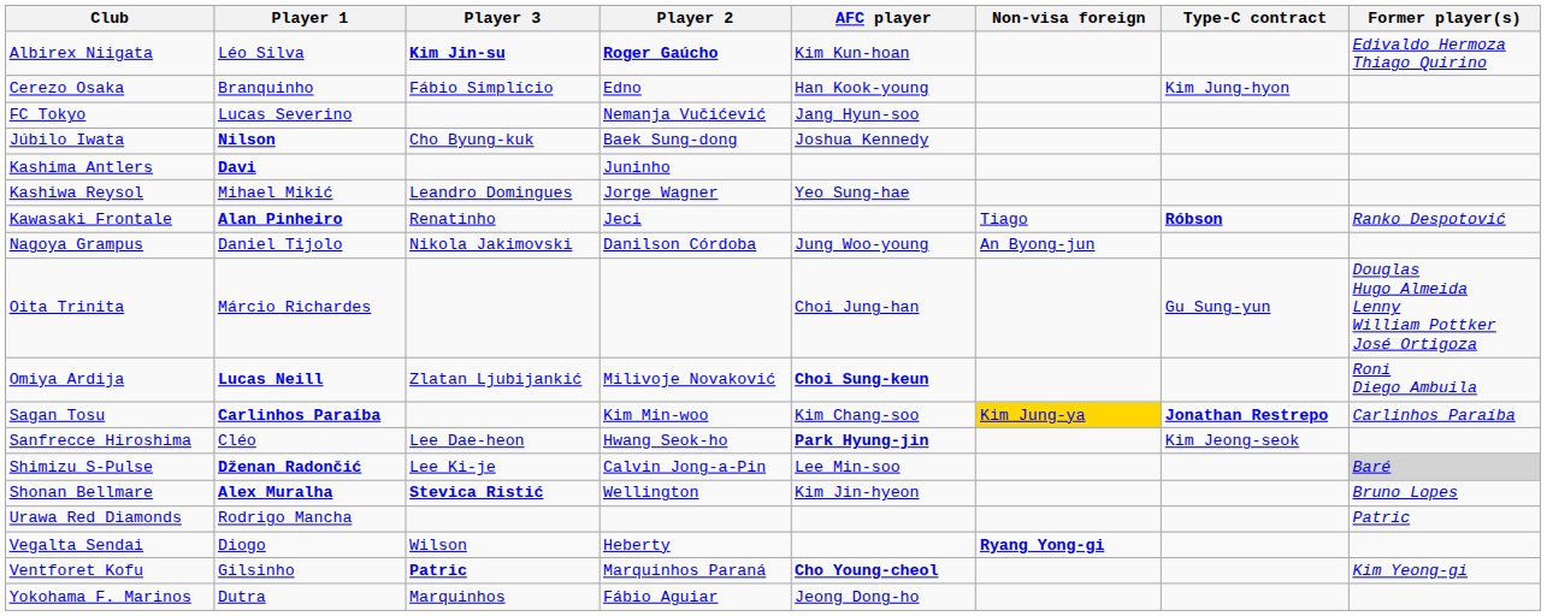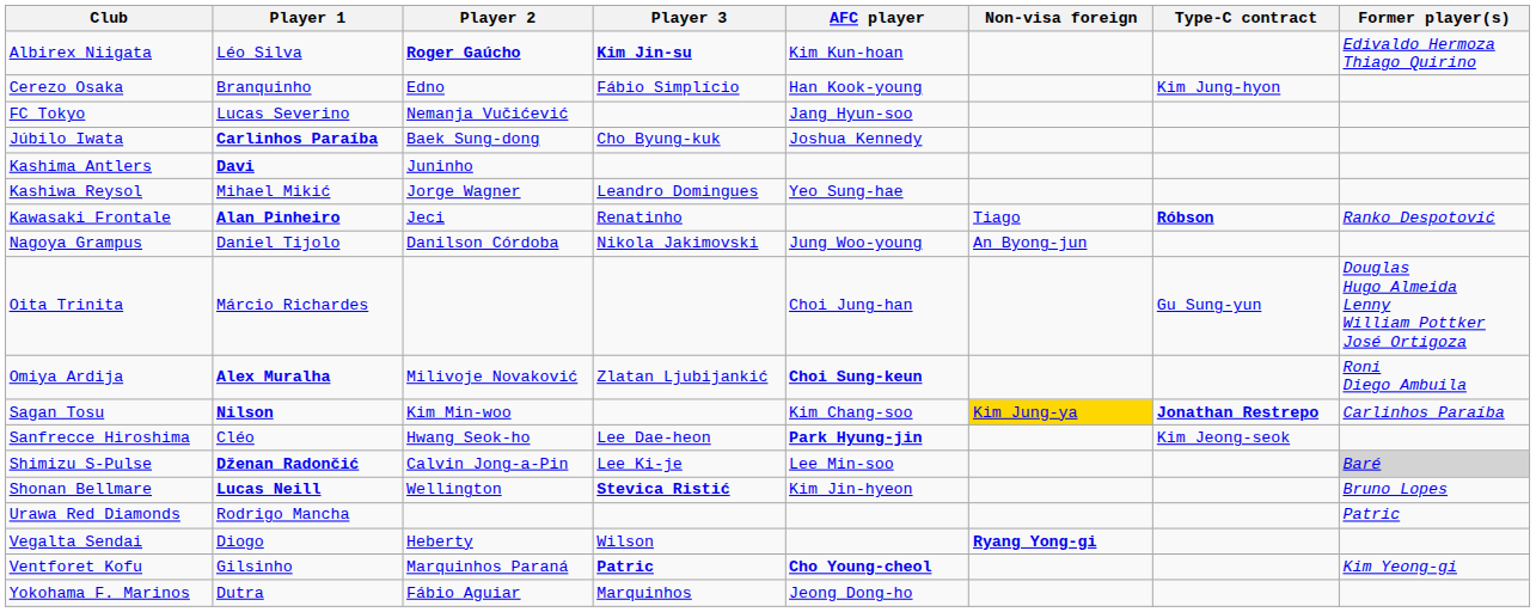 <table class="wikitable">
 <tr>
 <th style="width:190px;">Club</th>
 <th style="width:170px;">Player 1</th>
+<th style="width:170px;">Player 2</th>
 <th style="width:170px;">Player 3</th>
-<th style="width:170px;">Player 2</th>
 <th style="width:170px;"><a href='#'>AFC</a> player</th>
 <th style="width:170px;">Non-visa foreign</th>
 <th style="width:170px;">Type-C contract</th>
 <th style="width:170px;">Former player(s)</th>
 </tr>
 <tr>
 <td><a href='#'>Albirex Niigata</a></td>
 <td> <a href='#'>Léo Silva</a></td>
+<td> <strong><a href='#'>Roger Gaúcho</a></strong></td>
 <td> <strong><a href='#'>Kim Jin-su</a></strong></td>
-<td> <strong><a href='#'>Roger Gaúcho</a></strong></td>
 <td> <a href='#'>Kim Kun-hoan</a></td>
 <td></td>
 <td></td>
 <td> <em><a href='#'>Edivaldo Hermoza</a></em> <br>  <em><a href='#'>Thiago Quirino</a></em></td>
 </tr>
 <tr>
 <td><a href='#'>Cerezo Osaka</a></td>
 <td> <a href='#'>Branquinho</a></td>
+<td> <a href='#'>Edno</a></td>
 <td> <a href='#'>Fábio Simplício</a></td>
-<td> <a href='#'>Edno</a></td>
 <td> <a href='#'>Han Kook-young</a></td>
 <td></td>
 <td> <a href='#'>Kim Jung-hyon</a></td>
 <td></td>
 </tr>
 <tr>
 <td><a href='#'>FC Tokyo</a></td>
 <td> <a href='#'>Lucas Severino</a></td>
+<td> <a href='#'>Nemanja Vučićević</a></td>
 <td></td>
-<td> <a href='#'>Nemanja Vučićević</a></td>
 <td> <a href='#'>Jang Hyun-soo</a></td>
 <td></td>
 <td></td>
 <td></td>
 </tr>
 <tr>
 <td><a href='#'>Júbilo Iwata</a></td>
-<td> <strong><a href='#'>Nilson</a></strong></td>
+<td> <strong><a href='#'>Carlinhos Paraíba</a></strong></td>
+<td> <a href='#'>Baek Sung-dong</a></td>
 <td> <a href='#'>Cho Byung-kuk</a></td>
-<td> <a href='#'>Baek Sung-dong</a></td>
 <td> <a href='#'>Joshua Kennedy</a></td>
 <td></td>
 <td></td>
 <td></td>
 </tr>
 <tr>
 <td><a href='#'>Kashima Antlers</a></td>
 <td><strong> <a href='#'>Davi</a></strong></td>
+<td> <a href='#'>Juninho</a></td>
 <td></td>
-<td> <a href='#'>Juninho</a></td>
 <td></td>
 <td></td>
 <td></td>
 <td></td>
 </tr>
 <tr>
 <td><a href='#'>Kashiwa Reysol</a></td>
 <td> <a href='#'>Mihael Mikić</a></td>
+<td> <a href='#'>Jorge Wagner</a></td>
 <td> <a href='#'>Leandro Domingues</a></td>
-<td> <a href='#'>Jorge Wagner</a></td>
 <td> <a href='#'>Yeo Sung-hae</a></td>
 <td></td>
 <td></td>
 <td></td>
 </tr>
 <tr>
 <td><a href='#'>Kawasaki Frontale</a></td>
 <td> <strong><a href='#'>Alan Pinheiro</a></strong></td>
+<td> <a href='#'>Jeci</a></td>
 <td> <a href='#'>Renatinho</a></td>
-<td> <a href='#'>Jeci</a></td>
 <td></td>
 <td> <a href='#'>Tiago</a></td>
 <td> <strong><a href='#'>Róbson</a></strong></td>
 <td> <em><a href='#'>Ranko Despotović</a></em></td>
 </tr>
 <tr>
 <td><a href='#'>Nagoya Grampus</a></td>
 <td> <a href='#'>Daniel Tijolo</a></td>
+<td> <a href='#'>Danilson Córdoba</a></td>
 <td> <a href='#'>Nikola Jakimovski</a></td>
-<td> <a href='#'>Danilson Córdoba</a></td>
 <td> <a href='#'>Jung Woo-young</a></td>
 <td> <a href='#'>An Byong-jun</a></td>
 <td></td>
 <td></td>
 </tr>
 <tr>
 <td><a href='#'>Oita Trinita</a></td>
 <td> <a href='#'>Márcio Richardes</a></td>
 <td></td>
 <td></td>
 <td> <a href='#'>Choi Jung-han</a></td>
 <td></td>
 <td> <a href='#'>Gu Sung-yun</a></td>
 <td> <em><a href='#'>Douglas</a></em> <br>  <em><a href='#'>Hugo Almeida</a></em> <br>  <em><a href='#'>Lenny</a></em> <br>  <em><a href='#'>William Pottker</a></em> <br>  <em><a href='#'>José Ortigoza</a></em></td>
 </tr>
 <tr>
 <td><a href='#'>Omiya Ardija</a></td>
-<td> <strong><a href='#'>Lucas Neill</a></strong></td>
+<td> <strong><a href='#'>Alex Muralha</a></strong></td>
+<td> <a href='#'>Milivoje Novaković</a></td>
 <td> <a href='#'>Zlatan Ljubijankić</a></td>
-<td> <a href='#'>Milivoje Novaković</a></td>
 <td> <strong><a href='#'>Choi Sung-keun</a></strong></td>
 <td></td>
 <td></td>
 <td> <em><a href='#'>Roni</a></em> <br>  <em><a href='#'>Diego Ambuila</a></em></td>
 </tr>
 <tr>
 <td><a href='#'>Sagan Tosu</a></td>
-<td> <strong><a href='#'>Carlinhos Paraíba</a></strong></td>
+<td> <strong><a href='#'>Nilson</a></strong></td>
+<td> <a href='#'>Kim Min-woo</a></td>
 <td></td>
-<td> <a href='#'>Kim Min-woo</a></td>
 <td> <a href='#'>Kim Chang-soo</a></td>
 <td style="background: gold;"> <a href='#'>Kim Jung-ya</a></td>
 <td><strong> <a href='#'>Jonathan Restrepo</a></strong></td>
 <td> <em><a href='#'>Carlinhos Paraíba</a></em></td>
 </tr>
 <tr>
 <td><a href='#'>Sanfrecce Hiroshima</a></td>
 <td> <a href='#'>Cléo</a></td>
+<td> <a href='#'>Hwang Seok-ho</a></td>
 <td> <a href='#'>Lee Dae-heon</a></td>
-<td> <a href='#'>Hwang Seok-ho</a></td>
 <td><strong> <a href='#'>Park Hyung-jin</a></strong></td>
 <td></td>
 <td> <a href='#'>Kim Jeong-seok</a></td>
 <td></td>
 </tr>
 <tr>
 <td><a href='#'>Shimizu S-Pulse</a></td>
 <td> <strong><a href='#'>Dženan Radončić</a></strong></td>
+<td> <a href='#'>Calvin Jong-a-Pin</a></td>
 <td> <a href='#'>Lee Ki-je</a></td>
-<td> <a href='#'>Calvin Jong-a-Pin</a></td>
 <td> <a href='#'>Lee Min-soo</a></td>
 <td></td>
 <td></td>
 <td style="background: lightgrey;"> <em><a href='#'>Baré</a></em></td>
 </tr>
 <tr>
 <td><a href='#'>Shonan Bellmare</a></td>
-<td> <strong><a href='#'>Alex Muralha</a></strong></td>
+<td> <strong><a href='#'>Lucas Neill</a></strong></td>
+<td> <a href='#'>Wellington</a></td>
 <td> <strong><a href='#'>Stevica Ristić</a></strong></td>
-<td> <a href='#'>Wellington</a></td>
 <td> <a href='#'>Kim Jin-hyeon</a></td>
 <td></td>
 <td></td>
 <td> <em><a href='#'>Bruno Lopes</a></em></td>
 </tr>
 <tr>
 <td><a href='#'>Urawa Red Diamonds</a></td>
 <td> <a href='#'>Rodrigo Mancha</a></td>
 <td></td>
 <td></td>
 <td></td>
 <td></td>
 <td></td>
 <td> <em><a href='#'>Patric</a></em></td>
 </tr>
 <tr>
 <td><a href='#'>Vegalta Sendai</a></td>
 <td> <a href='#'>Diogo</a></td>
+<td> <a href='#'>Heberty</a></td>
 <td> <a href='#'>Wilson</a></td>
-<td> <a href='#'>Heberty</a></td>
 <td></td>
 <td><strong> <a href='#'>Ryang Yong-gi</a></strong></td>
 <td></td>
 <td></td>
 </tr>
 <tr>
 <td><a href='#'>Ventforet Kofu</a></td>
 <td> <a href='#'>Gilsinho</a></td>
+<td> <a href='#'>Marquinhos Paraná</a></td>
 <td> <strong><a href='#'>Patric</a></strong></td>
-<td> <a href='#'>Marquinhos Paraná</a></td>
 <td> <strong><a href='#'>Cho Young-cheol</a></strong></td>
 <td></td>
 <td></td>
 <td> <em><a href='#'>Kim Yeong-gi</a></em></td>
 </tr>
 <tr>
 <td><a href='#'>Yokohama F. Marinos</a></td>
 <td> <a href='#'>Dutra</a></td>
+<td> <a href='#'>Fábio Aguiar</a></td>
 <td> <a href='#'>Marquinhos</a></td>
-<td> <a href='#'>Fábio Aguiar</a></td>
 <td> <a href='#'>Jeong Dong-ho</a></td>
 <td></td>
 <td></td>
 <td></td>
 </tr>
 </table>
